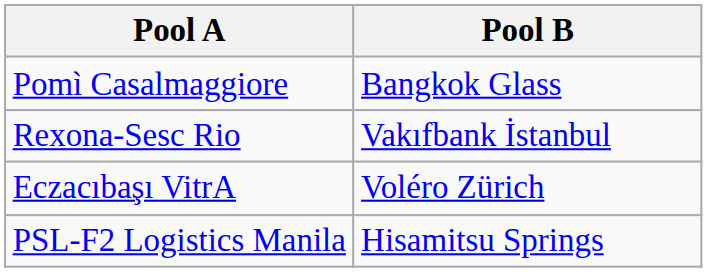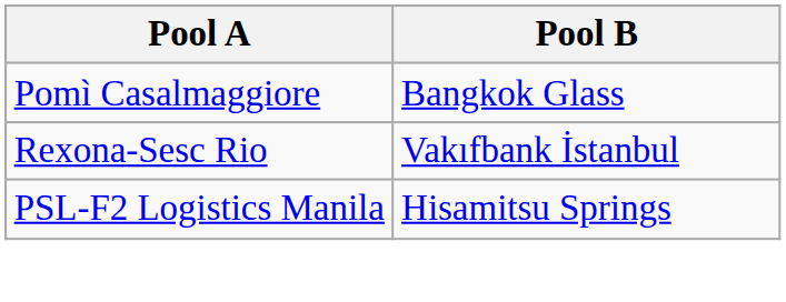 <table class="wikitable">
 <tr>
 <th width=50%>Pool A</th>
 <th width=50%>Pool B</th>
 </tr>
 <tr>
 <td> <a href='#'>Pomì Casalmaggiore</a></td>
 <td> <a href='#'>Bangkok Glass</a></td>
 </tr>
 <tr>
 <td> <a href='#'>Rexona-Sesc Rio</a></td>
 <td> <a href='#'>Vakıfbank İstanbul</a></td>
 </tr>
 <tr>
-<td> <a href='#'>Eczacıbaşı VitrA</a></td>
-<td> <a href='#'>Voléro Zürich</a></td>
-</tr>
-<tr>
 <td> <a href='#'>PSL-F2 Logistics Manila</a></td>
 <td> <a href='#'>Hisamitsu Springs</a></td>
 </tr>
 </table>
